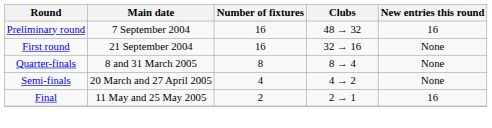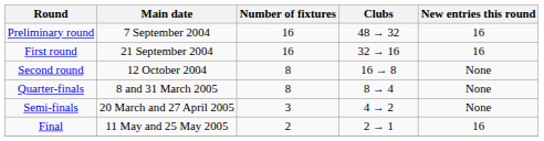 <table class="wikitable" style="text-align:center">
 <tr>
 <th>Round</th>
 <th>Main date</th>
 <th>Number of fixtures</th>
 <th width=100>Clubs</th>
 <th>New entries this round</th>
 </tr>
 <tr>
 <td><a href='#'>Preliminary round</a></td>
 <td>7 September 2004</td>
 <td>16</td>
 <td>48 → 32</td>
 <td>16</td>
 </tr>
 <tr>
 <td><a href='#'>First round</a></td>
 <td>21 September 2004</td>
 <td>16</td>
 <td>32 → 16</td>
+<td>16</td>
+</tr>
+<tr>
+<td><a href='#'>Second round</a></td>
+<td>12 October 2004</td>
+<td>8</td>
+<td>16 → 8</td>
 <td>None</td>
 </tr>
 <tr>
 <td><a href='#'>Quarter-finals</a></td>
 <td>8 and 31 March 2005</td>
 <td>8</td>
 <td>8 → 4</td>
 <td>None</td>
 </tr>
 <tr>
 <td><a href='#'>Semi-finals</a></td>
 <td>20 March and 27 April 2005</td>
-<td>4</td>
+<td>3</td>
 <td>4 → 2</td>
 <td>None</td>
 </tr>
 <tr>
 <td><a href='#'>Final</a></td>
 <td>11 May and 25 May 2005</td>
 <td>2</td>
 <td>2 → 1</td>
 <td>16</td>
 </tr>
 <tr>
 </tr>
 </table>
